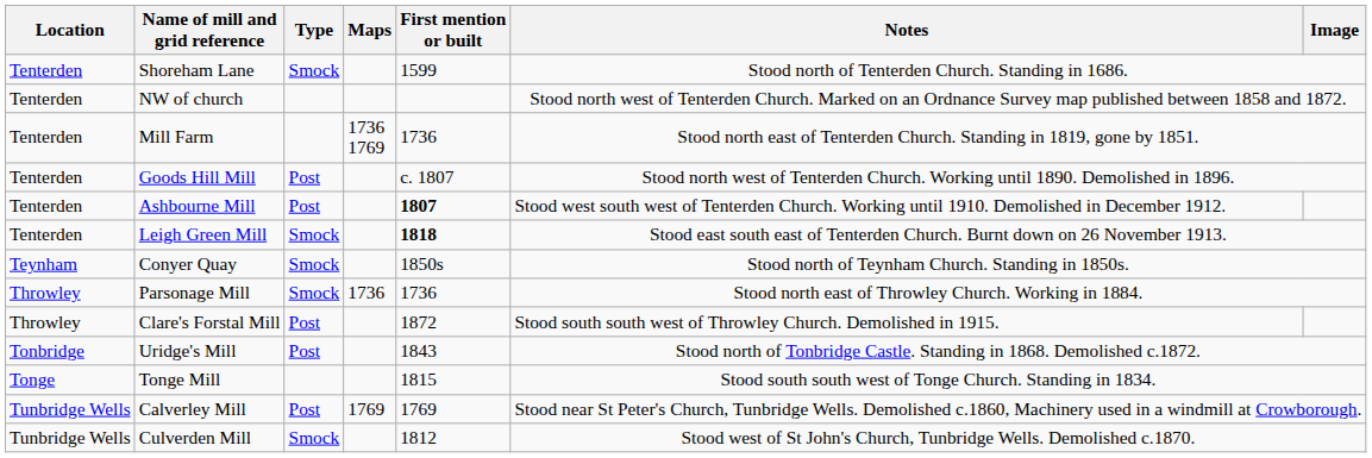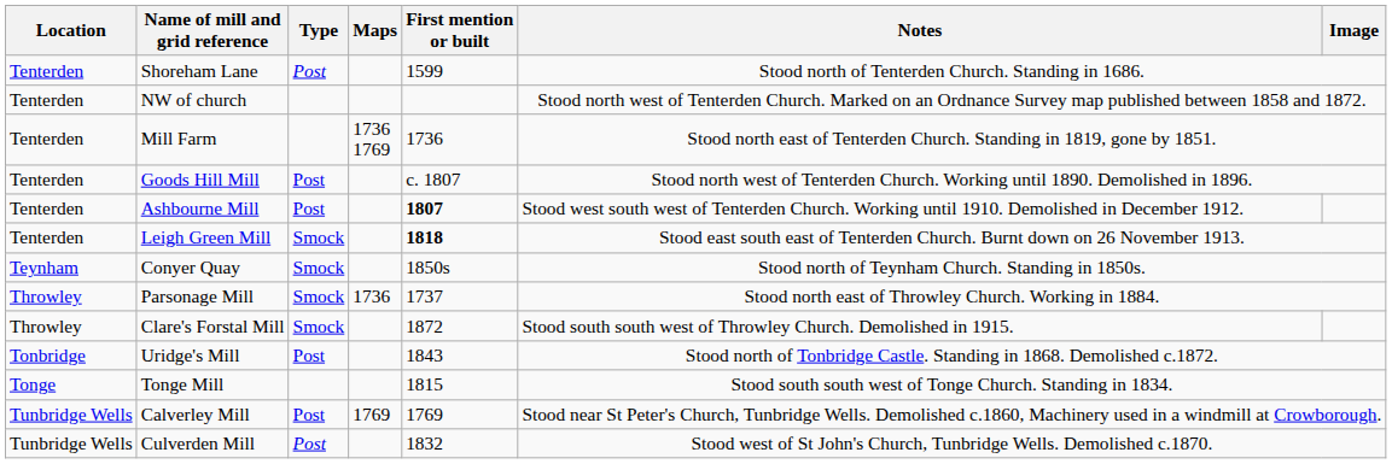 <table class="wikitable">
 <tr>
 <th>Location</th>
 <th>Name of mill and<br>grid reference</th>
 <th>Type</th>
 <th>Maps</th>
 <th>First mention<br>or built</th>
 <th>Notes</th>
 <th>Image</th>
 </tr>
 <tr>
 <td><a href='#'>Tenterden</a></td>
 <td>Shoreham Lane</td>
-<td><a href='#'>Smock</a></td>
+<td><em><a href='#'>Post</a></em></td>
 <td></td>
 <td>1599</td>
 <td colspan="2" style="text-align:center;">Stood  north of Tenterden Church. Standing in 1686.</td>
 </tr>
 <tr>
 <td>Tenterden</td>
 <td>NW of church</td>
 <td></td>
 <td></td>
 <td></td>
 <td colspan="2" style="text-align:center;">Stood  north west of Tenterden Church. Marked on an Ordnance Survey map published between 1858 and 1872.</td>
 </tr>
 <tr>
 <td>Tenterden</td>
 <td>Mill Farm</td>
 <td></td>
 <td>1736<br>1769</td>
 <td>1736</td>
 <td colspan="2" style="text-align:center;">Stood  north east of Tenterden Church. Standing in 1819, gone by 1851.</td>
 </tr>
 <tr>
 <td>Tenterden</td>
 <td><a href='#'>Goods Hill Mill</a></td>
 <td><a href='#'>Post</a></td>
 <td></td>
 <td>c. 1807</td>
 <td colspan="2" style="text-align:center;">Stood  north west of Tenterden Church. Working until 1890. Demolished in 1896.</td>
 </tr>
 <tr>
 <td>Tenterden</td>
 <td><a href='#'>Ashbourne Mill</a></td>
 <td><a href='#'>Post</a></td>
 <td></td>
 <td><strong>1807</strong></td>
 <td>Stood  west south west of Tenterden Church. Working until 1910. Demolished in December 1912.</td>
 <td></td>
 </tr>
 <tr>
 <td>Tenterden</td>
 <td><a href='#'>Leigh Green Mill</a></td>
 <td><a href='#'>Smock</a></td>
 <td></td>
 <td><strong>1818</strong></td>
 <td colspan="2" style="text-align:center;">Stood  east south east of Tenterden Church. Burnt down on 26 November 1913.</td>
 </tr>
 <tr>
 <td><a href='#'>Teynham</a></td>
 <td>Conyer Quay</td>
 <td><a href='#'>Smock</a></td>
 <td></td>
 <td>1850s</td>
 <td colspan="2" style="text-align:center;">Stood  north of Teynham Church. Standing in 1850s.</td>
 </tr>
 <tr>
 <td><a href='#'>Throwley</a></td>
 <td>Parsonage Mill</td>
 <td><a href='#'>Smock</a></td>
 <td>1736</td>
-<td>1736</td>
+<td>1737</td>
 <td colspan="2" style="text-align:center;">Stood  north east of Throwley Church. Working in 1884.</td>
 </tr>
 <tr>
 <td>Throwley</td>
 <td>Clare's Forstal Mill</td>
-<td><a href='#'>Post</a></td>
+<td><a href='#'>Smock</a></td>
 <td></td>
 <td>1872</td>
 <td>Stood  south south west of Throwley Church. Demolished in 1915.</td>
 <td></td>
 </tr>
 <tr>
 <td><a href='#'>Tonbridge</a></td>
 <td>Uridge's Mill</td>
 <td><a href='#'>Post</a></td>
 <td></td>
 <td>1843</td>
 <td colspan="2" style="text-align:center;">Stood  north of <a href='#'>Tonbridge Castle</a>. Standing in 1868. Demolished c.1872.</td>
 </tr>
 <tr>
 <td><a href='#'>Tonge</a></td>
 <td>Tonge Mill</td>
 <td></td>
 <td></td>
 <td>1815</td>
 <td colspan="2" style="text-align:center;">Stood  south south west of Tonge Church. Standing in 1834.</td>
 </tr>
 <tr>
 <td><a href='#'>Tunbridge Wells</a></td>
 <td>Calverley Mill</td>
 <td><a href='#'>Post</a></td>
 <td>1769</td>
 <td>1769</td>
 <td colspan="2" style="text-align:center;">Stood near St Peter's Church, Tunbridge Wells. Demolished c.1860, Machinery used in a windmill at <a href='#'>Crowborough</a>.</td>
 </tr>
 <tr>
 <td>Tunbridge Wells</td>
 <td>Culverden Mill</td>
-<td><a href='#'>Smock</a></td>
+<td><em><a href='#'>Post</a></em></td>
 <td></td>
-<td>1812</td>
+<td>1832</td>
 <td colspan="2" style="text-align:center;">Stood  west of St John's Church, Tunbridge Wells. Demolished c.1870.</td>
 </tr>
 </table>
